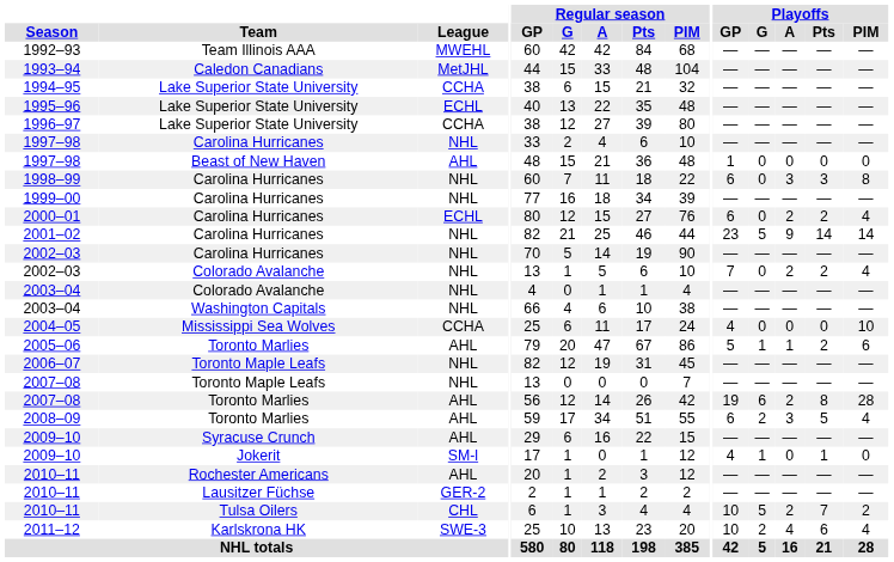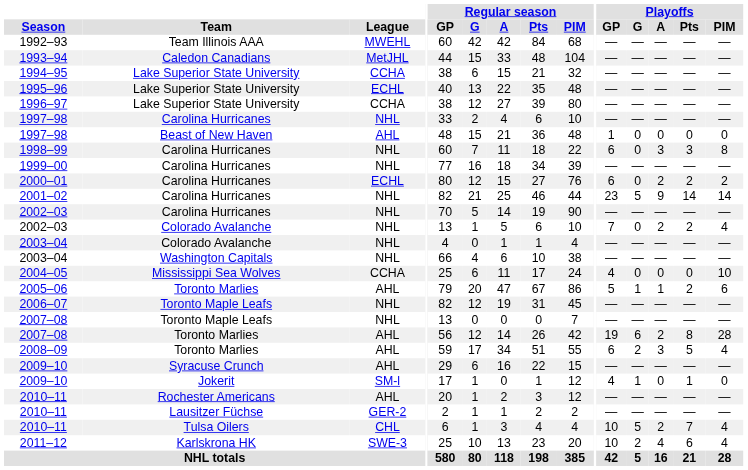 <table border="0" cellpadding="1" cellspacing="0" style="text-align:center; width:60em">
 <tr bgcolor="#e0e0e0">
 <th colspan="3" bgcolor="#ffffff"></th>
 <th rowspan="100" bgcolor="#ffffff"></th>
 <th colspan="5"><a href='#'>Regular season</a></th>
 <th rowspan="100" bgcolor="#ffffff"></th>
 <th colspan="5"><a href='#'>Playoffs</a></th>
 </tr>
 <tr bgcolor="#e0e0e0">
 <th><a href='#'>Season</a></th>
 <th>Team</th>
 <th>League</th>
 <th>GP</th>
 <th><a href='#'>G</a></th>
 <th><a href='#'>A</a></th>
 <th><a href='#'>Pts</a></th>
 <th><a href='#'>PIM</a></th>
 <th>GP</th>
 <th>G</th>
 <th>A</th>
 <th>Pts</th>
 <th>PIM</th>
 </tr>
 <tr>
 <td>1992–93</td>
 <td>Team Illinois AAA</td>
 <td><a href='#'>MWEHL</a></td>
 <td>60</td>
 <td>42</td>
 <td>42</td>
 <td>84</td>
 <td>68</td>
 <td>—</td>
 <td>—</td>
 <td>—</td>
 <td>—</td>
 <td>—</td>
 </tr>
 <tr bgcolor="#f0f0f0">
 <td><a href='#'>1993–94</a></td>
 <td><a href='#'>Caledon Canadians</a></td>
 <td><a href='#'>MetJHL</a></td>
 <td>44</td>
 <td>15</td>
 <td>33</td>
 <td>48</td>
 <td>104</td>
 <td>—</td>
 <td>—</td>
 <td>—</td>
 <td>—</td>
 <td>—</td>
 </tr>
 <tr>
 <td><a href='#'>1994–95</a></td>
 <td><a href='#'>Lake Superior State University</a></td>
 <td><a href='#'>CCHA</a></td>
 <td>38</td>
 <td>6</td>
 <td>15</td>
 <td>21</td>
 <td>32</td>
 <td>—</td>
 <td>—</td>
 <td>—</td>
 <td>—</td>
 <td>—</td>
 </tr>
 <tr bgcolor="#f0f0f0">
 <td><a href='#'>1995–96</a></td>
 <td>Lake Superior State University</td>
 <td><a href='#'>ECHL</a></td>
 <td>40</td>
 <td>13</td>
 <td>22</td>
 <td>35</td>
 <td>48</td>
 <td>—</td>
 <td>—</td>
 <td>—</td>
 <td>—</td>
 <td>—</td>
 </tr>
 <tr>
 <td><a href='#'>1996–97</a></td>
 <td>Lake Superior State University</td>
 <td>CCHA</td>
 <td>38</td>
 <td>12</td>
 <td>27</td>
 <td>39</td>
 <td>80</td>
 <td>—</td>
 <td>—</td>
 <td>—</td>
 <td>—</td>
 <td>—</td>
 </tr>
 <tr bgcolor="#f0f0f0">
 <td><a href='#'>1997–98</a></td>
 <td><a href='#'>Carolina Hurricanes</a></td>
 <td><a href='#'>NHL</a></td>
 <td>33</td>
 <td>2</td>
 <td>4</td>
 <td>6</td>
 <td>10</td>
 <td>—</td>
 <td>—</td>
 <td>—</td>
 <td>—</td>
 <td>—</td>
 </tr>
 <tr>
 <td><a href='#'>1997–98</a></td>
 <td><a href='#'>Beast of New Haven</a></td>
 <td><a href='#'>AHL</a></td>
 <td>48</td>
 <td>15</td>
 <td>21</td>
 <td>36</td>
 <td>48</td>
 <td>1</td>
 <td>0</td>
 <td>0</td>
 <td>0</td>
 <td>0</td>
 </tr>
 <tr bgcolor="#f0f0f0">
 <td><a href='#'>1998–99</a></td>
 <td>Carolina Hurricanes</td>
 <td>NHL</td>
 <td>60</td>
 <td>7</td>
 <td>11</td>
 <td>18</td>
 <td>22</td>
 <td>6</td>
 <td>0</td>
 <td>3</td>
 <td>3</td>
 <td>8</td>
 </tr>
 <tr>
 <td><a href='#'>1999–00</a></td>
 <td>Carolina Hurricanes</td>
 <td>NHL</td>
 <td>77</td>
 <td>16</td>
 <td>18</td>
 <td>34</td>
 <td>39</td>
 <td>—</td>
 <td>—</td>
 <td>—</td>
 <td>—</td>
 <td>—</td>
 </tr>
 <tr bgcolor="#f0f0f0">
 <td><a href='#'>2000–01</a></td>
 <td>Carolina Hurricanes</td>
 <td><a href='#'>ECHL</a></td>
 <td>80</td>
 <td>12</td>
 <td>15</td>
 <td>27</td>
 <td>76</td>
 <td>6</td>
 <td>0</td>
 <td>2</td>
 <td>2</td>
-<td>4</td>
+<td>2</td>
 </tr>
 <tr>
 <td><a href='#'>2001–02</a></td>
 <td>Carolina Hurricanes</td>
 <td>NHL</td>
 <td>82</td>
 <td>21</td>
 <td>25</td>
 <td>46</td>
 <td>44</td>
 <td>23</td>
 <td>5</td>
 <td>9</td>
 <td>14</td>
 <td>14</td>
 </tr>
 <tr bgcolor="#f0f0f0">
 <td><a href='#'>2002–03</a></td>
 <td>Carolina Hurricanes</td>
 <td>NHL</td>
 <td>70</td>
 <td>5</td>
 <td>14</td>
 <td>19</td>
 <td>90</td>
 <td>—</td>
 <td>—</td>
 <td>—</td>
 <td>—</td>
 <td>—</td>
 </tr>
 <tr>
 <td>2002–03</td>
 <td><a href='#'>Colorado Avalanche</a></td>
 <td>NHL</td>
 <td>13</td>
 <td>1</td>
 <td>5</td>
 <td>6</td>
 <td>10</td>
 <td>7</td>
 <td>0</td>
 <td>2</td>
 <td>2</td>
 <td>4</td>
 </tr>
 <tr bgcolor="#f0f0f0">
 <td><a href='#'>2003–04</a></td>
 <td>Colorado Avalanche</td>
 <td>NHL</td>
 <td>4</td>
 <td>0</td>
 <td>1</td>
 <td>1</td>
 <td>4</td>
 <td>—</td>
 <td>—</td>
 <td>—</td>
 <td>—</td>
 <td>—</td>
 </tr>
 <tr>
 <td>2003–04</td>
 <td><a href='#'>Washington Capitals</a></td>
 <td>NHL</td>
 <td>66</td>
 <td>4</td>
 <td>6</td>
 <td>10</td>
 <td>38</td>
 <td>—</td>
 <td>—</td>
 <td>—</td>
 <td>—</td>
 <td>—</td>
 </tr>
 <tr bgcolor="#f0f0f0">
 <td><a href='#'>2004–05</a></td>
 <td><a href='#'>Mississippi Sea Wolves</a></td>
 <td>CCHA</td>
 <td>25</td>
 <td>6</td>
 <td>11</td>
 <td>17</td>
 <td>24</td>
 <td>4</td>
 <td>0</td>
 <td>0</td>
 <td>0</td>
 <td>10</td>
 </tr>
 <tr>
 <td><a href='#'>2005–06</a></td>
 <td><a href='#'>Toronto Marlies</a></td>
 <td>AHL</td>
 <td>79</td>
 <td>20</td>
 <td>47</td>
 <td>67</td>
 <td>86</td>
 <td>5</td>
 <td>1</td>
 <td>1</td>
 <td>2</td>
 <td>6</td>
 </tr>
 <tr bgcolor="#f0f0f0">
 <td><a href='#'>2006–07</a></td>
 <td><a href='#'>Toronto Maple Leafs</a></td>
 <td>NHL</td>
 <td>82</td>
 <td>12</td>
 <td>19</td>
 <td>31</td>
 <td>45</td>
 <td>—</td>
 <td>—</td>
 <td>—</td>
 <td>—</td>
 <td>—</td>
 </tr>
 <tr>
 <td><a href='#'>2007–08</a></td>
 <td>Toronto Maple Leafs</td>
 <td>NHL</td>
 <td>13</td>
 <td>0</td>
 <td>0</td>
 <td>0</td>
 <td>7</td>
 <td>—</td>
 <td>—</td>
 <td>—</td>
 <td>—</td>
 <td>—</td>
 </tr>
 <tr bgcolor="#f0f0f0">
 <td><a href='#'>2007–08</a></td>
 <td>Toronto Marlies</td>
 <td>AHL</td>
 <td>56</td>
 <td>12</td>
 <td>14</td>
 <td>26</td>
 <td>42</td>
 <td>19</td>
 <td>6</td>
 <td>2</td>
 <td>8</td>
 <td>28</td>
 </tr>
 <tr>
 <td><a href='#'>2008–09</a></td>
 <td>Toronto Marlies</td>
 <td>AHL</td>
 <td>59</td>
 <td>17</td>
 <td>34</td>
 <td>51</td>
 <td>55</td>
 <td>6</td>
 <td>2</td>
 <td>3</td>
 <td>5</td>
 <td>4</td>
 </tr>
 <tr bgcolor="#f0f0f0">
 <td><a href='#'>2009–10</a></td>
 <td><a href='#'>Syracuse Crunch</a></td>
 <td>AHL</td>
 <td>29</td>
 <td>6</td>
 <td>16</td>
 <td>22</td>
 <td>15</td>
 <td>—</td>
 <td>—</td>
 <td>—</td>
 <td>—</td>
 <td>—</td>
 </tr>
 <tr>
 <td><a href='#'>2009–10</a></td>
 <td><a href='#'>Jokerit</a></td>
 <td><a href='#'>SM-l</a></td>
 <td>17</td>
 <td>1</td>
 <td>0</td>
 <td>1</td>
 <td>12</td>
 <td>4</td>
 <td>1</td>
 <td>0</td>
 <td>1</td>
 <td>0</td>
 </tr>
 <tr bgcolor="#f0f0f0">
 <td><a href='#'>2010–11</a></td>
 <td><a href='#'>Rochester Americans</a></td>
 <td>AHL</td>
 <td>20</td>
 <td>1</td>
 <td>2</td>
 <td>3</td>
 <td>12</td>
 <td>—</td>
 <td>—</td>
 <td>—</td>
 <td>—</td>
 <td>—</td>
 </tr>
 <tr>
 <td><a href='#'>2010–11</a></td>
 <td><a href='#'>Lausitzer Füchse</a></td>
 <td><a href='#'>GER-2</a></td>
 <td>2</td>
 <td>1</td>
 <td>1</td>
 <td>2</td>
 <td>2</td>
 <td>—</td>
 <td>—</td>
 <td>—</td>
 <td>—</td>
 <td>—</td>
 </tr>
 <tr bgcolor="#f0f0f0">
 <td><a href='#'>2010–11</a></td>
 <td><a href='#'>Tulsa Oilers</a></td>
 <td><a href='#'>CHL</a></td>
 <td>6</td>
 <td>1</td>
 <td>3</td>
 <td>4</td>
 <td>4</td>
 <td>10</td>
 <td>5</td>
 <td>2</td>
 <td>7</td>
-<td>2</td>
+<td>4</td>
 </tr>
 <tr>
 <td><a href='#'>2011–12</a></td>
 <td><a href='#'>Karlskrona HK</a></td>
 <td><a href='#'>SWE-3</a></td>
 <td>25</td>
 <td>10</td>
 <td>13</td>
 <td>23</td>
 <td>20</td>
 <td>10</td>
 <td>2</td>
 <td>4</td>
 <td>6</td>
 <td>4</td>
 </tr>
 <tr bgcolor="#e0e0e0">
 <th colspan="3">NHL totals</th>
 <th>580</th>
 <th>80</th>
 <th>118</th>
 <th>198</th>
 <th>385</th>
 <th>42</th>
 <th>5</th>
 <th>16</th>
 <th>21</th>
 <th>28</th>
 </tr>
 </table>
